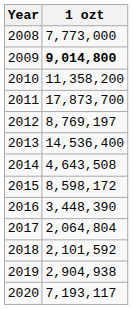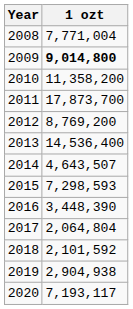 <table class="wikitable sortable">
 <tr>
 <th>Year</th>
 <th>1 ozt</th>
 </tr>
 <tr>
 <td>2008</td>
-<td>7,773,000</td>
+<td>7,771,004</td>
 </tr>
 <tr>
 <td>2009</td>
 <td><strong>9,014,800</strong></td>
 </tr>
 <tr>
 <td>2010</td>
 <td>11,358,200</td>
 </tr>
 <tr>
 <td>2011</td>
 <td>17,873,700</td>
 </tr>
 <tr>
 <td>2012</td>
-<td>8,769,197</td>
+<td>8,769,200</td>
 </tr>
 <tr>
 <td>2013</td>
 <td>14,536,400</td>
 </tr>
 <tr>
 <td>2014</td>
-<td>4,643,508</td>
+<td>4,643,507</td>
 </tr>
 <tr>
 <td>2015</td>
-<td>8,598,172</td>
+<td>7,298,593</td>
 </tr>
 <tr>
 <td>2016</td>
 <td>3,448,390</td>
 </tr>
 <tr>
 <td>2017</td>
 <td>2,064,804</td>
 </tr>
 <tr>
 <td>2018</td>
 <td>2,101,592</td>
 </tr>
 <tr>
 <td>2019</td>
 <td>2,904,938</td>
 </tr>
 <tr>
 <td>2020</td>
 <td>7,193,117</td>
 </tr>
 </table>
